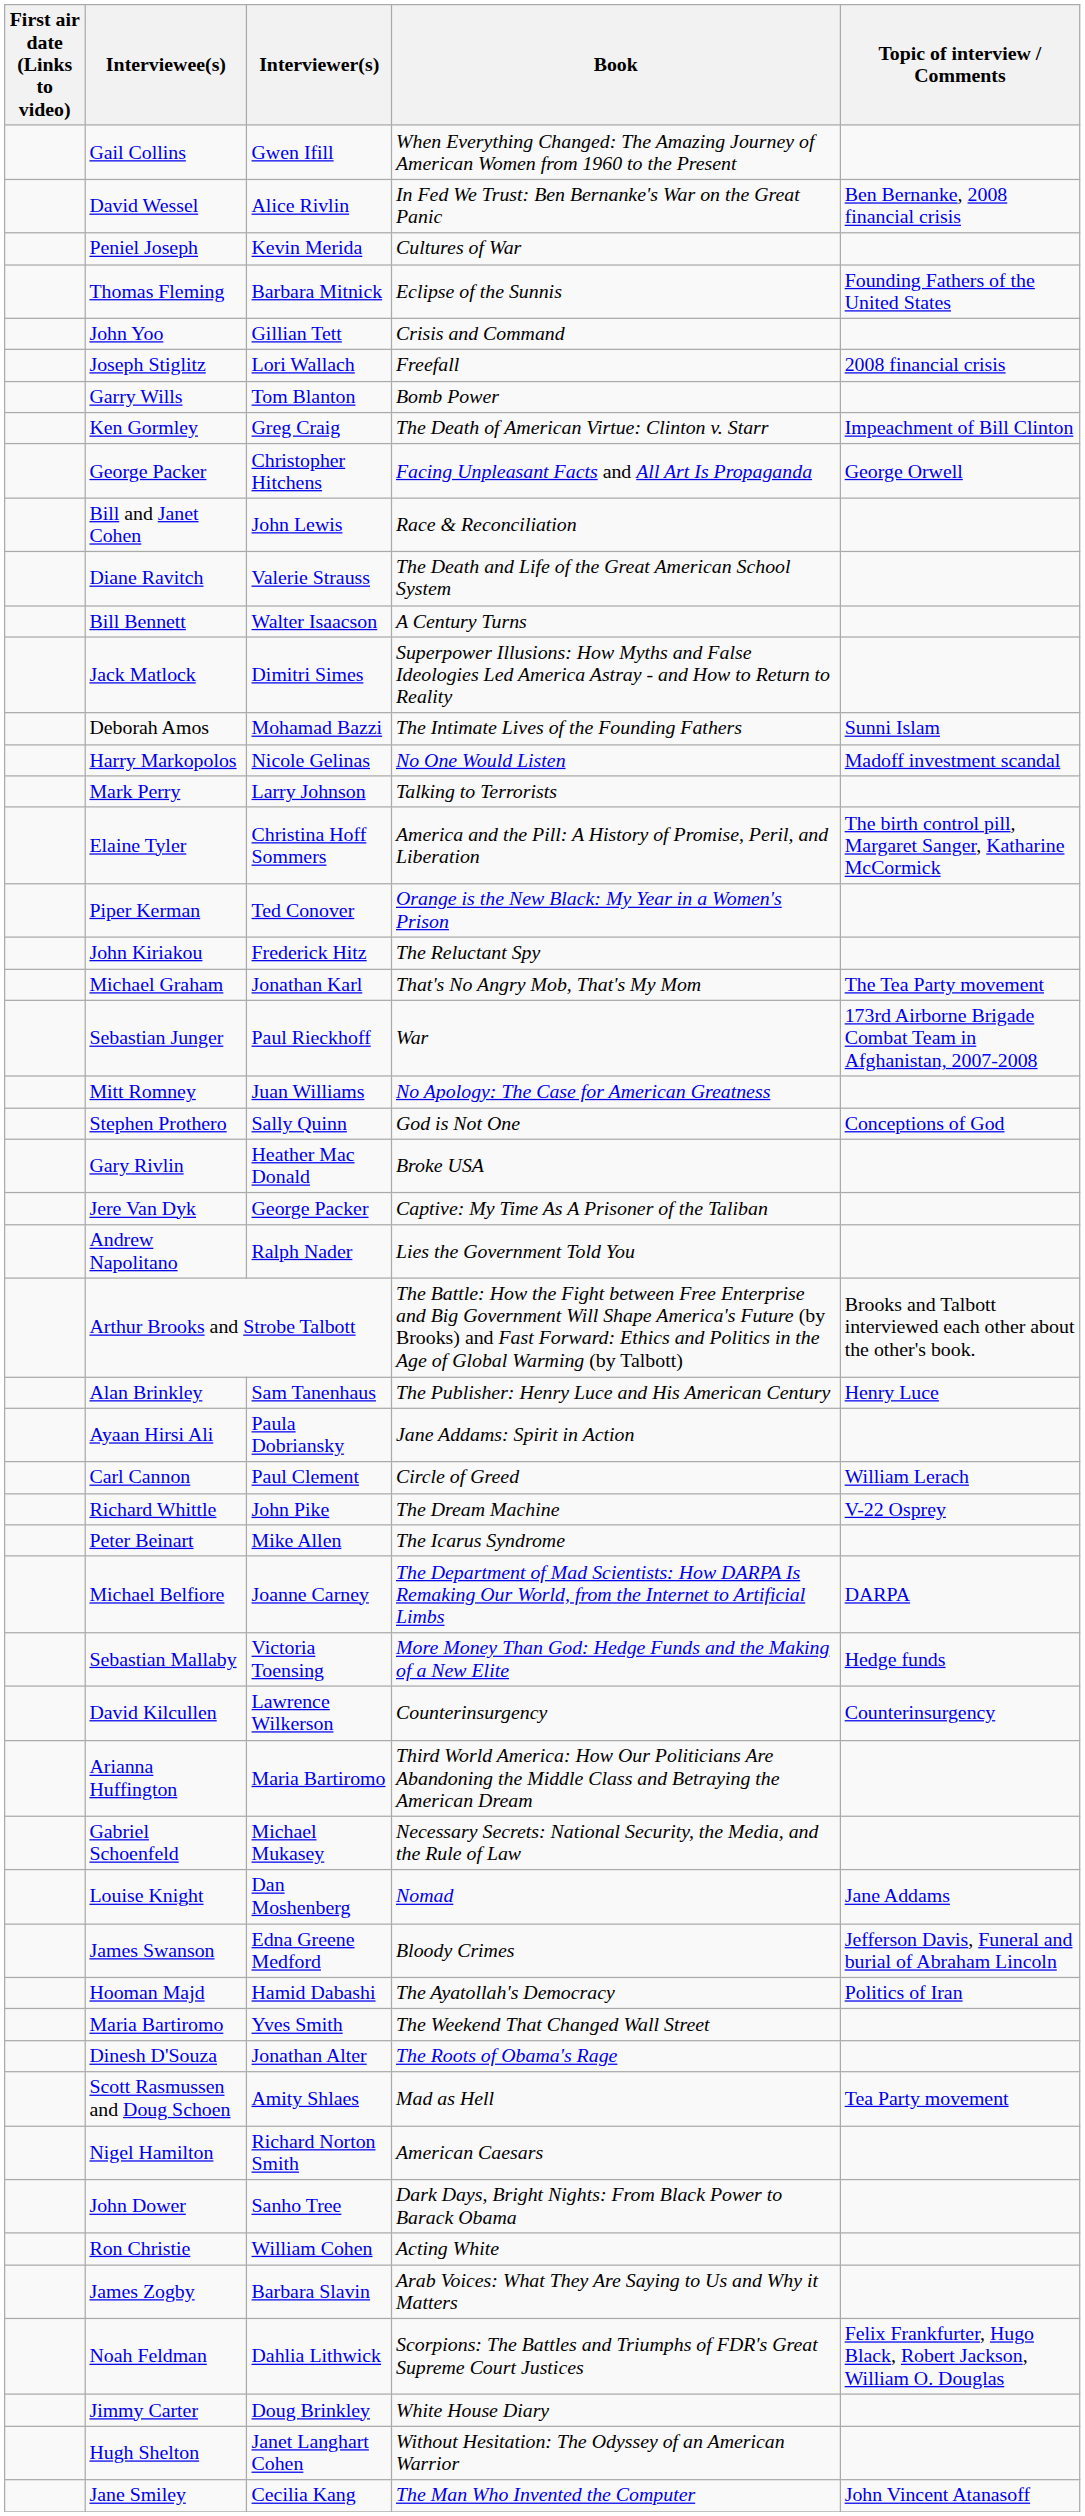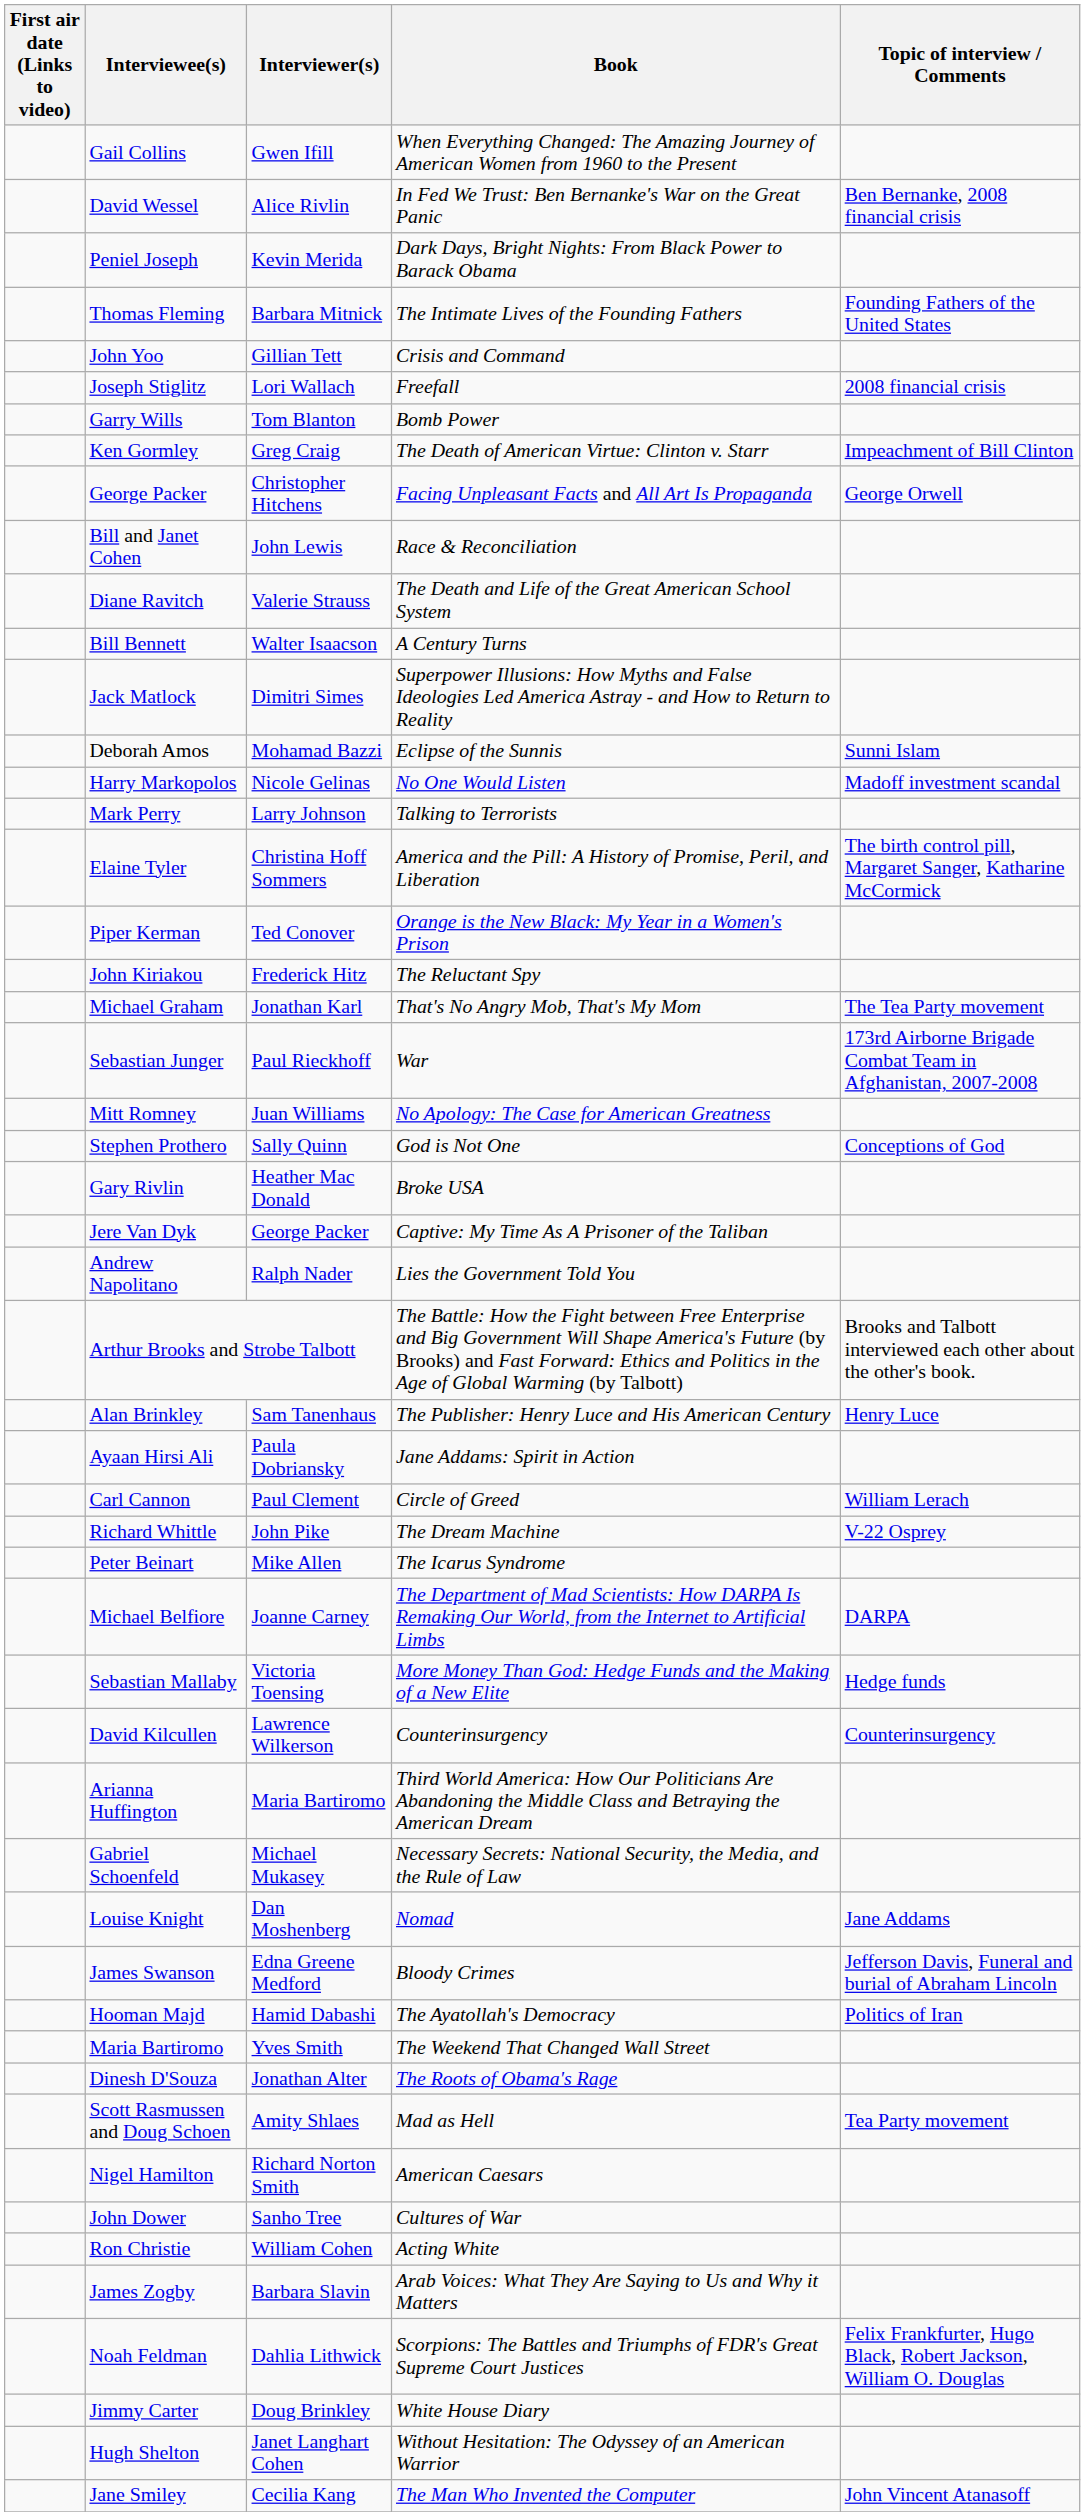 <table class="wikitable">
 <tr>
 <th>First air date<br>(Links to video)</th>
 <th>Interviewee(s)</th>
 <th>Interviewer(s)</th>
 <th>Book</th>
 <th>Topic of interview / Comments</th>
 </tr>
 <tr>
 <td></td>
 <td><a href='#'>Gail Collins</a></td>
 <td><a href='#'>Gwen Ifill</a></td>
 <td><em>When Everything Changed: The Amazing Journey of American Women from 1960 to the Present</em></td>
 <td></td>
 </tr>
 <tr>
 <td></td>
 <td><a href='#'>David Wessel</a></td>
 <td><a href='#'>Alice Rivlin</a></td>
 <td><em>In Fed We Trust: Ben Bernanke's War on the Great Panic</em></td>
 <td><a href='#'>Ben Bernanke</a>, <a href='#'>2008 financial crisis</a></td>
 </tr>
 <tr>
 <td></td>
 <td><a href='#'>Peniel Joseph</a></td>
 <td><a href='#'>Kevin Merida</a></td>
-<td><em>Cultures of War</em></td>
+<td><em>Dark Days, Bright Nights: From Black Power to Barack Obama</em></td>
 <td></td>
 </tr>
 <tr>
 <td></td>
 <td><a href='#'>Thomas Fleming</a></td>
 <td><a href='#'>Barbara Mitnick</a></td>
-<td><em>Eclipse of the Sunnis</em></td>
+<td><em>The Intimate Lives of the Founding Fathers</em></td>
 <td><a href='#'>Founding Fathers of the United States</a></td>
 </tr>
 <tr>
 <td></td>
 <td><a href='#'>John Yoo</a></td>
 <td><a href='#'>Gillian Tett</a></td>
 <td><em>Crisis and Command</em></td>
 <td></td>
 </tr>
 <tr>
 <td></td>
 <td><a href='#'>Joseph Stiglitz</a></td>
 <td><a href='#'>Lori Wallach</a></td>
 <td><em>Freefall</em></td>
 <td><a href='#'>2008 financial crisis</a></td>
 </tr>
 <tr>
 <td></td>
 <td><a href='#'>Garry Wills</a></td>
 <td><a href='#'>Tom Blanton</a></td>
 <td><em>Bomb Power</em></td>
 <td></td>
 </tr>
 <tr>
 <td></td>
 <td><a href='#'>Ken Gormley</a></td>
 <td><a href='#'>Greg Craig</a></td>
 <td><em>The Death of American Virtue: Clinton v. Starr</em></td>
 <td><a href='#'>Impeachment of Bill Clinton</a></td>
 </tr>
 <tr>
 <td></td>
 <td><a href='#'>George Packer</a></td>
 <td><a href='#'>Christopher Hitchens</a></td>
 <td><em><a href='#'>Facing Unpleasant Facts</a></em> and <em><a href='#'>All Art Is Propaganda</a></em></td>
 <td><a href='#'>George Orwell</a></td>
 </tr>
 <tr>
 <td></td>
 <td><a href='#'>Bill</a> and <a href='#'>Janet Cohen</a></td>
 <td><a href='#'>John Lewis</a></td>
 <td><em>Race & Reconciliation</em></td>
 <td></td>
 </tr>
 <tr>
 <td></td>
 <td><a href='#'>Diane Ravitch</a></td>
 <td><a href='#'>Valerie Strauss</a></td>
 <td><em>The Death and Life of the Great American School System</em></td>
 <td></td>
 </tr>
 <tr>
 <td></td>
 <td><a href='#'>Bill Bennett</a></td>
 <td><a href='#'>Walter Isaacson</a></td>
 <td><em>A Century Turns</em></td>
 <td></td>
 </tr>
 <tr>
 <td></td>
 <td><a href='#'>Jack Matlock</a></td>
 <td><a href='#'>Dimitri Simes</a></td>
 <td><em>Superpower Illusions: How Myths and False Ideologies Led America Astray - and How to Return to Reality</em></td>
 <td></td>
 </tr>
 <tr>
 <td></td>
 <td>Deborah Amos</td>
 <td><a href='#'>Mohamad Bazzi</a></td>
-<td><em>The Intimate Lives of the Founding Fathers</em></td>
+<td><em>Eclipse of the Sunnis</em></td>
 <td><a href='#'>Sunni Islam</a></td>
 </tr>
 <tr>
 <td></td>
 <td><a href='#'>Harry Markopolos</a></td>
 <td><a href='#'>Nicole Gelinas</a></td>
 <td><em><a href='#'>No One Would Listen</a></em></td>
 <td><a href='#'>Madoff investment scandal</a></td>
 </tr>
 <tr>
 <td></td>
 <td><a href='#'>Mark Perry</a></td>
 <td><a href='#'>Larry Johnson</a></td>
 <td><em>Talking to Terrorists</em></td>
 <td></td>
 </tr>
 <tr>
 <td></td>
 <td><a href='#'>Elaine Tyler</a></td>
 <td><a href='#'>Christina Hoff Sommers</a></td>
 <td><em>America and the Pill: A History of Promise, Peril, and Liberation</em></td>
 <td><a href='#'>The birth control pill</a>, <a href='#'>Margaret Sanger</a>, <a href='#'>Katharine McCormick</a></td>
 </tr>
 <tr>
 <td></td>
 <td><a href='#'>Piper Kerman</a></td>
 <td><a href='#'>Ted Conover</a></td>
 <td><em><a href='#'>Orange is the New Black: My Year in a Women's Prison</a></em></td>
 <td></td>
 </tr>
 <tr>
 <td></td>
 <td><a href='#'>John Kiriakou</a></td>
 <td><a href='#'>Frederick Hitz</a></td>
 <td><em>The Reluctant Spy</em></td>
 <td></td>
 </tr>
 <tr>
 <td></td>
 <td><a href='#'>Michael Graham</a></td>
 <td><a href='#'>Jonathan Karl</a></td>
 <td><em>That's No Angry Mob, That's My Mom</em></td>
 <td><a href='#'>The Tea Party movement</a></td>
 </tr>
 <tr>
 <td></td>
 <td><a href='#'>Sebastian Junger</a></td>
 <td><a href='#'>Paul Rieckhoff</a></td>
 <td><em>War</em></td>
 <td><a href='#'>173rd Airborne Brigade Combat Team in Afghanistan, 2007-2008</a></td>
 </tr>
 <tr>
 <td></td>
 <td><a href='#'>Mitt Romney</a></td>
 <td><a href='#'>Juan Williams</a></td>
 <td><em><a href='#'>No Apology: The Case for American Greatness</a></em></td>
 <td></td>
 </tr>
 <tr>
 <td></td>
 <td><a href='#'>Stephen Prothero</a></td>
 <td><a href='#'>Sally Quinn</a></td>
 <td><em>God is Not One</em></td>
 <td><a href='#'>Conceptions of God</a></td>
 </tr>
 <tr>
 <td></td>
 <td><a href='#'>Gary Rivlin</a></td>
 <td><a href='#'>Heather Mac Donald</a></td>
 <td><em>Broke USA</em></td>
 <td></td>
 </tr>
 <tr>
 <td></td>
 <td><a href='#'>Jere Van Dyk</a></td>
 <td><a href='#'>George Packer</a></td>
 <td><em>Captive: My Time As A Prisoner of the Taliban</em></td>
 <td></td>
 </tr>
 <tr>
 <td></td>
 <td><a href='#'>Andrew Napolitano</a></td>
 <td><a href='#'>Ralph Nader</a></td>
 <td><em>Lies the Government Told You</em></td>
 <td></td>
 </tr>
 <tr>
 <td></td>
 <td colspan="2"><a href='#'>Arthur Brooks</a> and <a href='#'>Strobe Talbott</a></td>
 <td><em>The Battle: How the Fight between Free Enterprise and Big Government Will Shape America's Future</em> (by Brooks) and <em>Fast Forward: Ethics and Politics in the Age of Global Warming</em> (by Talbott)</td>
 <td>Brooks and Talbott interviewed each other about the other's book.</td>
 </tr>
 <tr>
 <td></td>
 <td><a href='#'>Alan Brinkley</a></td>
 <td><a href='#'>Sam Tanenhaus</a></td>
 <td><em>The Publisher: Henry Luce and His American Century</em></td>
 <td><a href='#'>Henry Luce</a></td>
 </tr>
 <tr>
 <td></td>
 <td><a href='#'>Ayaan Hirsi Ali</a></td>
 <td><a href='#'>Paula Dobriansky</a></td>
 <td><em>Jane Addams: Spirit in Action</em></td>
 <td></td>
 </tr>
 <tr>
 <td></td>
 <td><a href='#'>Carl Cannon</a></td>
 <td><a href='#'>Paul Clement</a></td>
 <td><em>Circle of Greed</em></td>
 <td><a href='#'>William Lerach</a></td>
 </tr>
 <tr>
 <td></td>
 <td><a href='#'>Richard Whittle</a></td>
 <td><a href='#'>John Pike</a></td>
 <td><em>The Dream Machine</em></td>
 <td><a href='#'>V-22 Osprey</a></td>
 </tr>
 <tr>
 <td></td>
 <td><a href='#'>Peter Beinart</a></td>
 <td><a href='#'>Mike Allen</a></td>
 <td><em>The Icarus Syndrome</em></td>
 <td></td>
 </tr>
 <tr>
 <td></td>
 <td><a href='#'>Michael Belfiore</a></td>
 <td><a href='#'>Joanne Carney</a></td>
 <td><em><a href='#'>The Department of Mad Scientists: How DARPA Is Remaking Our World, from the Internet to Artificial Limbs</a></em></td>
 <td><a href='#'>DARPA</a></td>
 </tr>
 <tr>
 <td></td>
 <td><a href='#'>Sebastian Mallaby</a></td>
 <td><a href='#'>Victoria Toensing</a></td>
 <td><em><a href='#'>More Money Than God: Hedge Funds and the Making of a New Elite</a></em></td>
 <td><a href='#'>Hedge funds</a></td>
 </tr>
 <tr>
 <td></td>
 <td><a href='#'>David Kilcullen</a></td>
 <td><a href='#'>Lawrence Wilkerson</a></td>
 <td><em>Counterinsurgency</em></td>
 <td><a href='#'>Counterinsurgency</a></td>
 </tr>
 <tr>
 <td></td>
 <td><a href='#'>Arianna Huffington</a></td>
 <td><a href='#'>Maria Bartiromo</a></td>
 <td><em>Third World America: How Our Politicians Are Abandoning the Middle Class and Betraying the American Dream</em></td>
 <td></td>
 </tr>
 <tr>
 <td></td>
 <td><a href='#'>Gabriel Schoenfeld</a></td>
 <td><a href='#'>Michael Mukasey</a></td>
 <td><em>Necessary Secrets: National Security, the Media, and the Rule of Law</em></td>
 <td></td>
 </tr>
 <tr>
 <td></td>
 <td><a href='#'>Louise Knight</a></td>
 <td><a href='#'>Dan Moshenberg</a></td>
 <td><em><a href='#'>Nomad</a></em></td>
 <td><a href='#'>Jane Addams</a></td>
 </tr>
 <tr>
 <td></td>
 <td><a href='#'>James Swanson</a></td>
 <td><a href='#'>Edna Greene Medford</a></td>
 <td><em>Bloody Crimes</em></td>
 <td><a href='#'>Jefferson Davis</a>, <a href='#'>Funeral and burial of Abraham Lincoln</a></td>
 </tr>
 <tr>
 <td></td>
 <td><a href='#'>Hooman Majd</a></td>
 <td><a href='#'>Hamid Dabashi</a></td>
 <td><em>The Ayatollah's Democracy</em></td>
 <td><a href='#'>Politics of Iran</a></td>
 </tr>
 <tr>
 <td></td>
 <td><a href='#'>Maria Bartiromo</a></td>
 <td><a href='#'>Yves Smith</a></td>
 <td><em>The Weekend That Changed Wall Street</em></td>
 <td></td>
 </tr>
 <tr>
 <td></td>
 <td><a href='#'>Dinesh D'Souza</a></td>
 <td><a href='#'>Jonathan Alter</a></td>
 <td><em><a href='#'>The Roots of Obama's Rage</a></em></td>
 <td></td>
 </tr>
 <tr>
 <td></td>
 <td><a href='#'>Scott Rasmussen</a> and <a href='#'>Doug Schoen</a></td>
 <td><a href='#'>Amity Shlaes</a></td>
 <td><em>Mad as Hell</em></td>
 <td><a href='#'>Tea Party movement</a></td>
 </tr>
 <tr>
 <td></td>
 <td><a href='#'>Nigel Hamilton</a></td>
 <td><a href='#'>Richard Norton Smith</a></td>
 <td><em>American Caesars</em></td>
 <td></td>
 </tr>
 <tr>
 <td></td>
 <td><a href='#'>John Dower</a></td>
 <td><a href='#'>Sanho Tree</a></td>
-<td><em>Dark Days, Bright Nights: From Black Power to Barack Obama</em></td>
+<td><em>Cultures of War</em></td>
 <td></td>
 </tr>
 <tr>
 <td></td>
 <td><a href='#'>Ron Christie</a></td>
 <td><a href='#'>William Cohen</a></td>
 <td><em>Acting White</em></td>
 <td></td>
 </tr>
 <tr>
 <td></td>
 <td><a href='#'>James Zogby</a></td>
 <td><a href='#'>Barbara Slavin</a></td>
 <td><em>Arab Voices: What They Are Saying to Us and Why it Matters</em></td>
 <td></td>
 </tr>
 <tr>
 <td></td>
 <td><a href='#'>Noah Feldman</a></td>
 <td><a href='#'>Dahlia Lithwick</a></td>
 <td><em>Scorpions: The Battles and Triumphs of FDR's Great Supreme Court Justices</em></td>
 <td><a href='#'>Felix Frankfurter</a>, <a href='#'>Hugo Black</a>, <a href='#'>Robert Jackson</a>, <a href='#'>William O. Douglas</a></td>
 </tr>
 <tr>
 <td></td>
 <td><a href='#'>Jimmy Carter</a></td>
 <td><a href='#'>Doug Brinkley</a></td>
 <td><em>White House Diary</em></td>
 <td></td>
 </tr>
 <tr>
 <td></td>
 <td><a href='#'>Hugh Shelton</a></td>
 <td><a href='#'>Janet Langhart Cohen</a></td>
 <td><em>Without Hesitation: The Odyssey of an American Warrior</em></td>
 <td></td>
 </tr>
 <tr>
 <td></td>
 <td><a href='#'>Jane Smiley</a></td>
 <td><a href='#'>Cecilia Kang</a></td>
 <td><em><a href='#'>The Man Who Invented the Computer</a></em></td>
 <td><a href='#'>John Vincent Atanasoff</a></td>
 </tr>
 </table>
